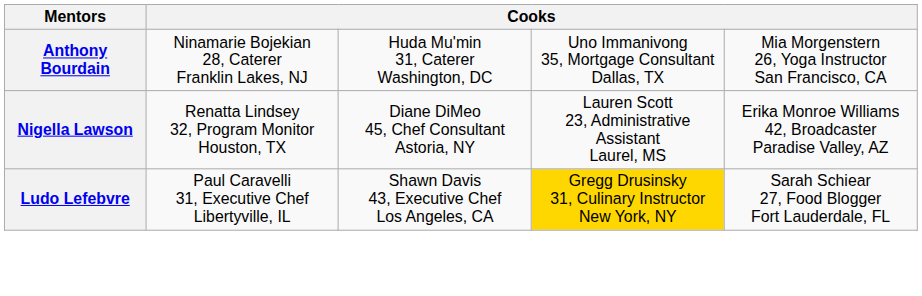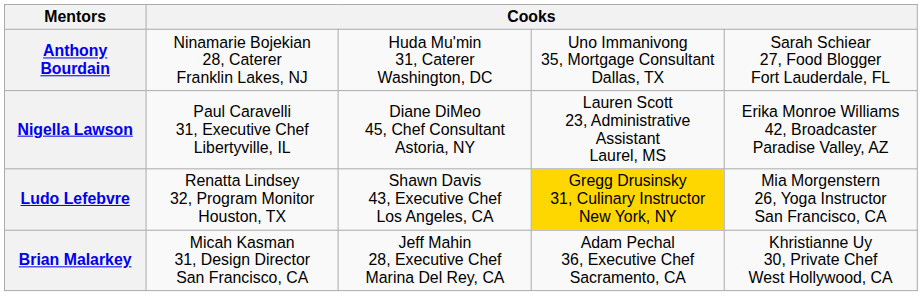 <table class="wikitable plainrowheaders" width="73%">
 <tr>
 <th style="width:75px">Mentors</th>
 <th colspan="4">Cooks</th>
 </tr>
 <tr>
 <th><a href='#'>Anthony Bourdain</a></th>
 <td style="text-align:center; width:105px;">Ninamarie Bojekian <br> 28, Caterer <br> Franklin Lakes, NJ</td>
 <td style="text-align:center; width:105px;">Huda Mu'min <br> 31, Caterer <br> Washington, DC</td>
 <td style="text-align:center; width:105px;">Uno Immanivong <br> 35, Mortgage Consultant <br> Dallas, TX</td>
-<td style="text-align:center; width:105px;">Mia Morgenstern <br> 26, Yoga Instructor <br> San Francisco, CA</td>
+<td style="text-align:center; width:105px;">Sarah Schiear <br> 27, Food Blogger <br> Fort Lauderdale, FL</td>
 </tr>
 <tr>
 <th><a href='#'>Nigella Lawson</a></th>
-<td style="text-align:center; width:105px;">Renatta Lindsey <br> 32, Program Monitor <br> Houston, TX</td>
+<td style="text-align:center; width:105px;">Paul Caravelli <br> 31, Executive Chef <br> Libertyville, IL</td>
 <td style="text-align:center; width:105px;">Diane DiMeo<br> 45, Chef Consultant <br> Astoria, NY</td>
 <td style="text-align:center; width:105px;">Lauren Scott<br> 23, Administrative Assistant <br> Laurel, MS</td>
 <td style="text-align:center; width:105px;">Erika Monroe Williams <br> 42, Broadcaster <br> Paradise Valley, AZ</td>
 </tr>
 <tr>
 <th><a href='#'>Ludo Lefebvre</a></th>
-<td style="text-align:center; width:105px;">Paul Caravelli <br> 31, Executive Chef <br> Libertyville, IL</td>
+<td style="text-align:center; width:105px;">Renatta Lindsey <br> 32, Program Monitor <br> Houston, TX</td>
 <td style="text-align:center; width:105px;">Shawn Davis <br> 43, Executive Chef <br> Los Angeles, CA</td>
 <td style="background: gold; text-align:center; width:105px;">Gregg Drusinsky<br> 31, Culinary Instructor <br> New York, NY</td>
-<td style="text-align:center; width:105px;">Sarah Schiear <br> 27, Food Blogger <br> Fort Lauderdale, FL</td>
+<td style="text-align:center; width:105px;">Mia Morgenstern <br> 26, Yoga Instructor <br> San Francisco, CA</td>
+</tr>
+<tr>
+<th><a href='#'>Brian Malarkey</a></th>
+<td style="text-align:center; width:105px;">Micah Kasman <br> 31, Design Director <br> San Francisco, CA</td>
+<td style="text-align:center; width:105px;">Jeff Mahin<br> 28, Executive Chef <br> Marina Del Rey, CA</td>
+<td style="text-align:center; width:105px;">Adam Pechal <br> 36, Executive Chef <br> Sacramento, CA</td>
+<td style="text-align:center; width:105px;">Khristianne Uy <br> 30, Private Chef <br> West Hollywood, CA</td>
 </tr>
 </table>
